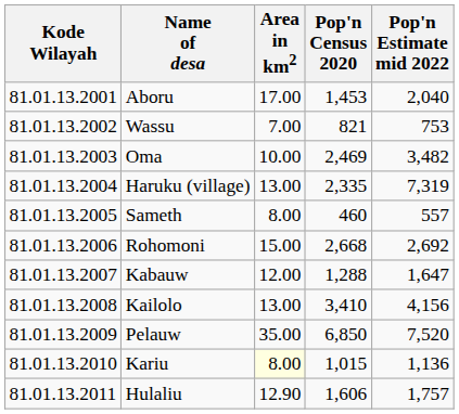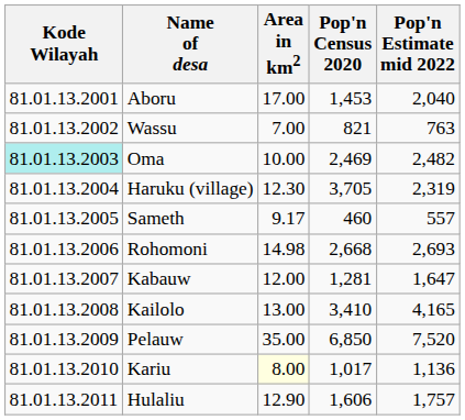 <table class="sortable wikitable">
 <tr>
 <th>Kode <br>Wilayah</th>
 <th>Name<br>of<br><em>desa</em></th>
 <th>Area <br>in<br>km<sup>2</sup></th>
 <th>Pop'n<br>Census<br>2020</th>
 <th>Pop'n<br>Estimate<br>mid 2022</th>
 </tr>
 <tr>
 <td>81.01.13.2001</td>
 <td>Aboru</td>
 <td align="right">17.00</td>
 <td align="right">1,453</td>
 <td align="right">2,040</td>
 </tr>
 <tr>
 <td>81.01.13.2002</td>
 <td>Wassu</td>
 <td align="right">7.00</td>
 <td align="right">821</td>
-<td align="right">753</td>
+<td align="right">763</td>
 </tr>
 <tr>
-<td>81.01.13.2003</td>
+<td style="background: paleturquoise;">81.01.13.2003</td>
 <td>Oma</td>
 <td align="right">10.00</td>
 <td align="right">2,469</td>
-<td align="right">3,482</td>
+<td align="right">2,482</td>
 </tr>
 <tr>
 <td>81.01.13.2004</td>
 <td>Haruku (village)</td>
-<td align="right">13.00</td>
-<td align="right">2,335</td>
-<td align="right">7,319</td>
+<td align="right">12.30</td>
+<td align="right">3,705</td>
+<td align="right">2,319</td>
 </tr>
 <tr>
 <td>81.01.13.2005</td>
 <td>Sameth</td>
-<td align="right">8.00</td>
+<td align="right">9.17</td>
 <td align="right">460</td>
 <td align="right">557</td>
 </tr>
 <tr>
 <td>81.01.13.2006</td>
 <td>Rohomoni</td>
-<td align="right">15.00</td>
+<td align="right">14.98</td>
 <td align="right">2,668</td>
-<td align="right">2,692</td>
+<td align="right">2,693</td>
 </tr>
 <tr>
 <td>81.01.13.2007</td>
 <td>Kabauw</td>
 <td align="right">12.00</td>
-<td align="right">1,288</td>
+<td align="right">1,281</td>
 <td align="right">1,647</td>
 </tr>
 <tr>
 <td>81.01.13.2008</td>
 <td>Kailolo</td>
 <td align="right">13.00</td>
 <td align="right">3,410</td>
-<td align="right">4,156</td>
+<td align="right">4,165</td>
 </tr>
 <tr>
 <td>81.01.13.2009</td>
 <td>Pelauw</td>
 <td align="right">35.00</td>
 <td align="right">6,850</td>
 <td align="right">7,520</td>
 </tr>
 <tr>
 <td>81.01.13.2010</td>
 <td>Kariu</td>
 <td align="right" style="background: lightyellow;">8.00</td>
-<td align="right">1,015</td>
+<td align="right">1,017</td>
 <td align="right">1,136</td>
 </tr>
 <tr>
 <td>81.01.13.2011</td>
 <td>Hulaliu</td>
 <td align="right">12.90</td>
 <td align="right">1,606</td>
 <td align="right">1,757</td>
 </tr>
 </table>
